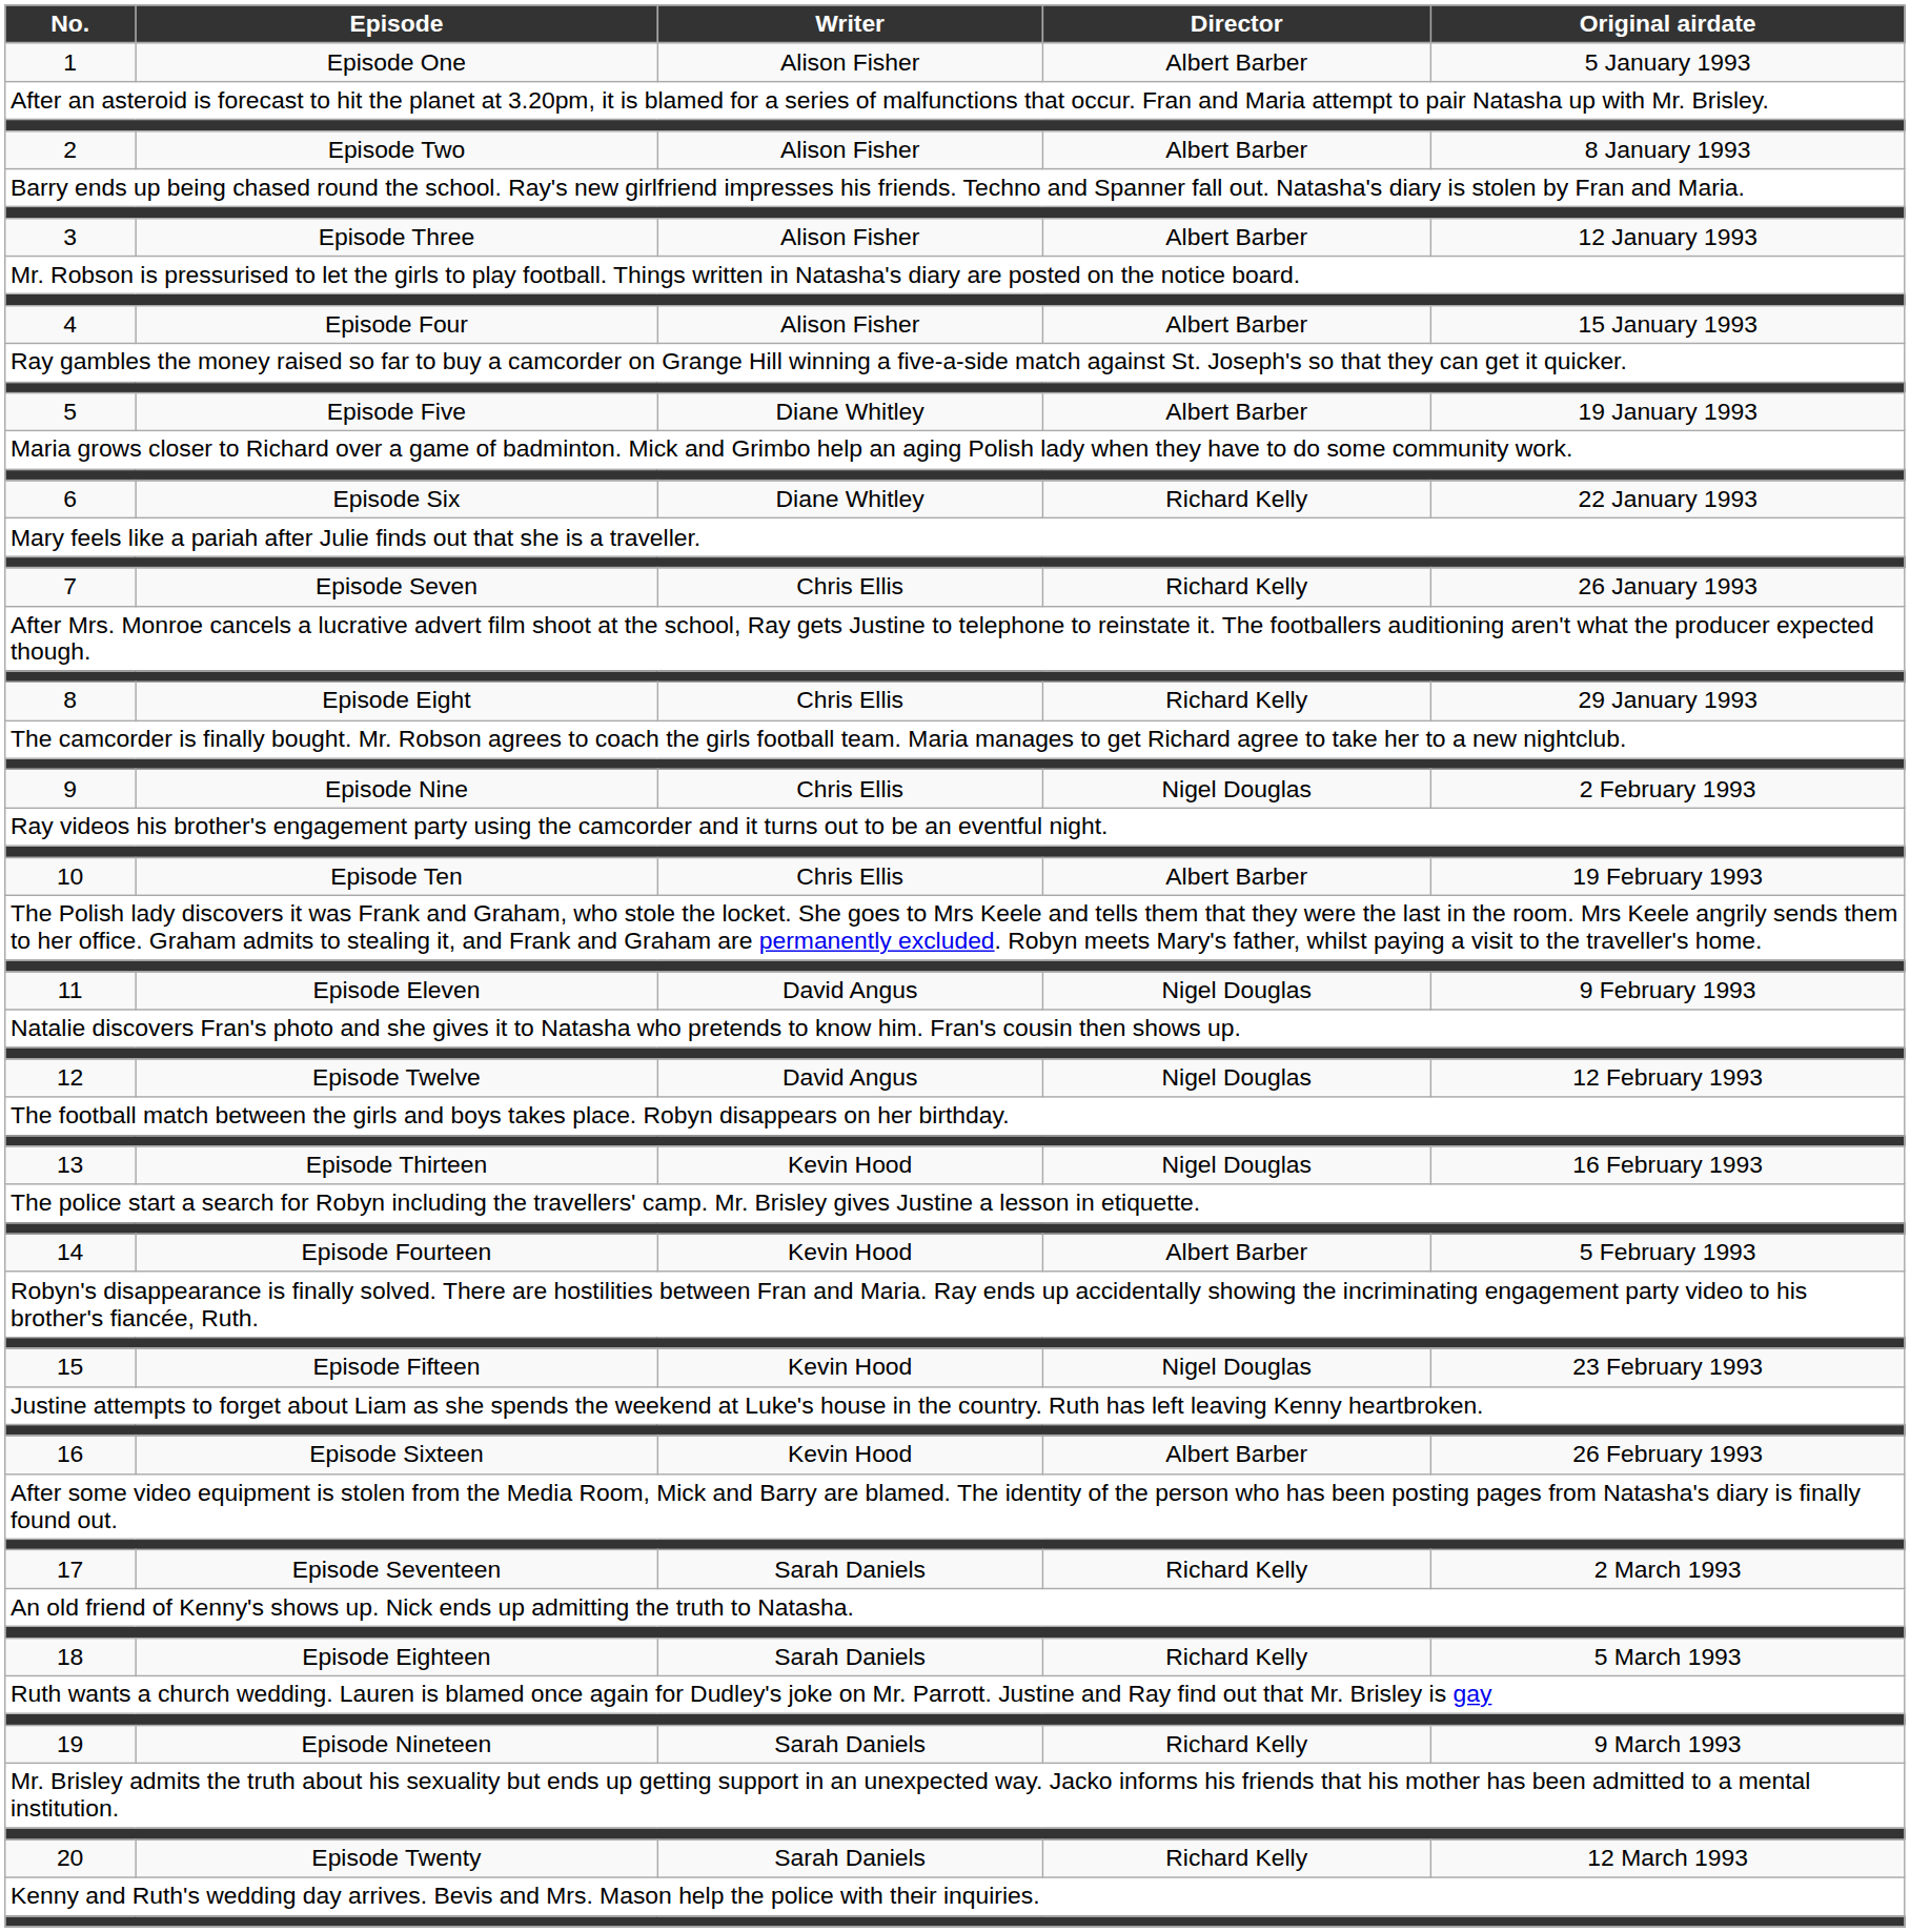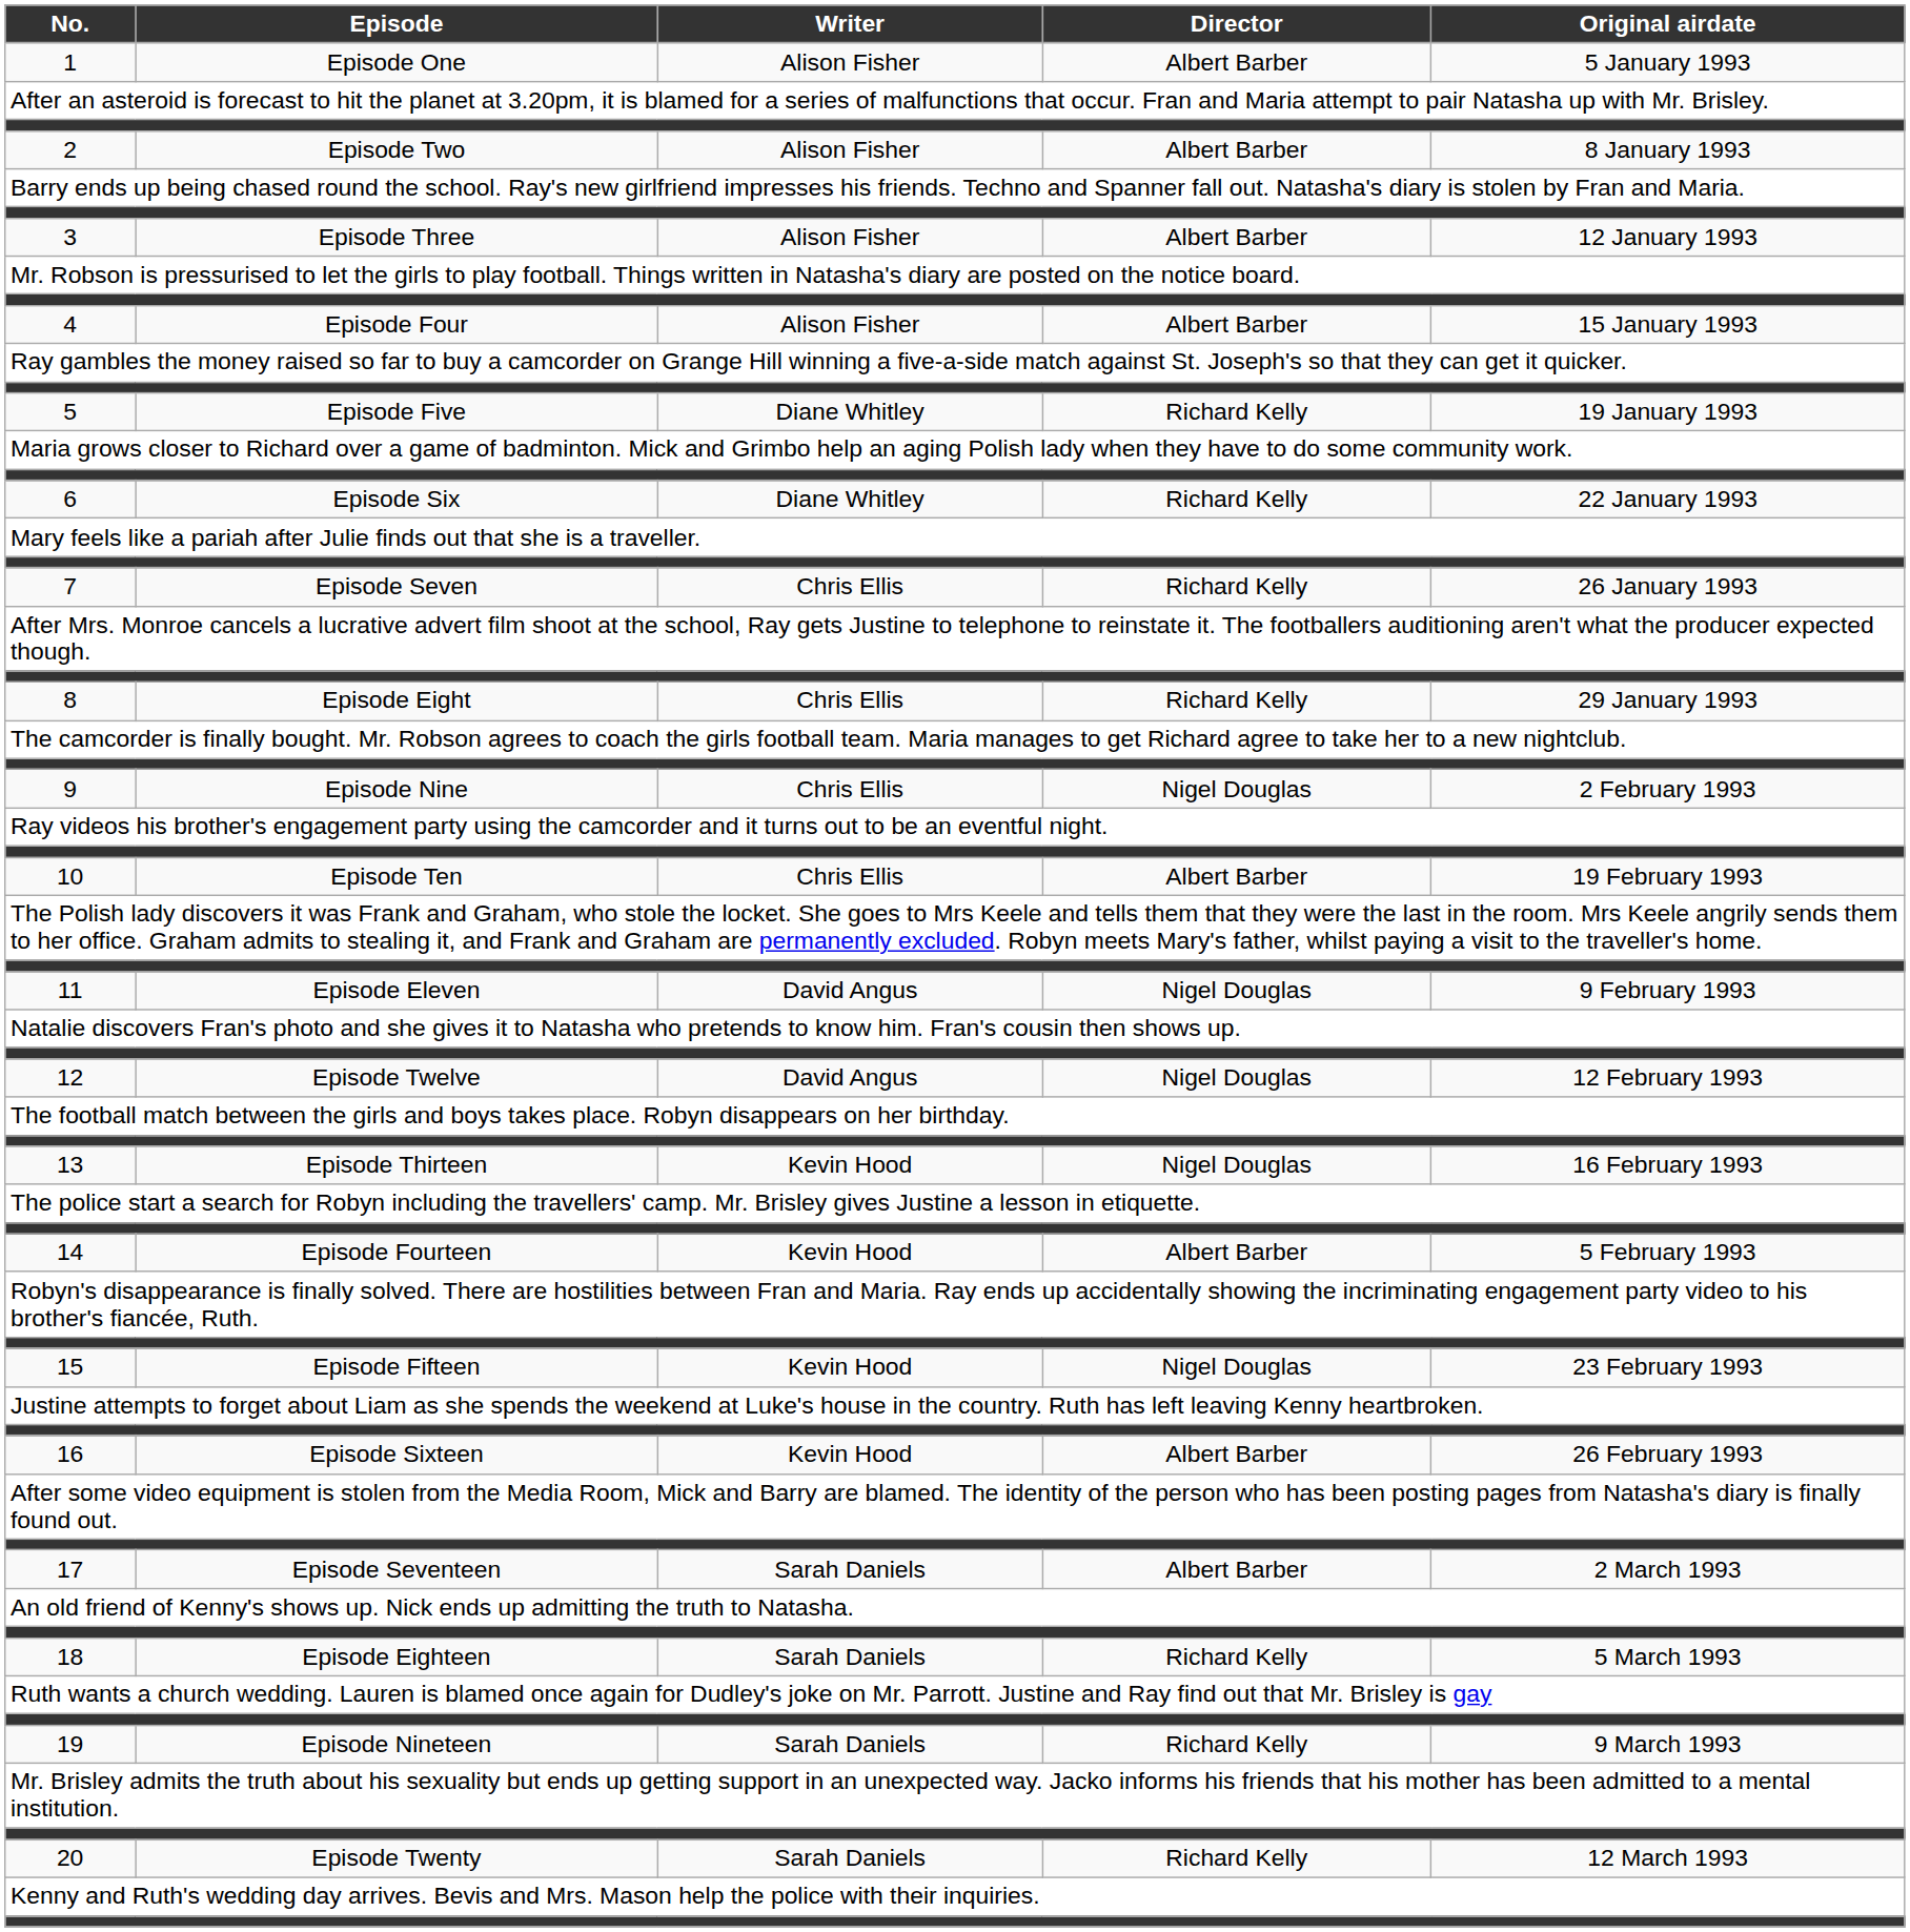 <table class="wikitable" style="width:100%;">
 <tr>
 <th style="background-color: #333333; color:white">No.</th>
 <th style="background: #333333; color:white">Episode</th>
 <th style="background: #333333; color:white">Writer</th>
 <th style="background: #333333; color:white">Director</th>
 <th style="background: #333333; color:white">Original airdate</th>
 </tr>
 <tr>
 <td align="center">1</td>
 <td align="center">Episode One</td>
 <td align="center">Alison Fisher</td>
 <td align="center">Albert Barber</td>
 <td align="center">5 January 1993</td>
 </tr>
 <tr>
 <td style="background:white" colspan="5">After an asteroid is forecast to hit the planet at 3.20pm, it is blamed for a series of malfunctions that occur. Fran and Maria attempt to pair Natasha up with Mr. Brisley.</td>
 </tr>
 <tr style="background:#333333; height:2px">
 <td colspan="5"></td>
 </tr>
 <tr>
 <td align="center">2</td>
 <td align="center">Episode Two</td>
 <td align="center">Alison Fisher</td>
 <td align="center">Albert Barber</td>
 <td align="center">8 January 1993</td>
 </tr>
 <tr>
 <td style="background:white" colspan="5">Barry ends up being chased round the school. Ray's new girlfriend impresses his friends. Techno and Spanner fall out. Natasha's diary is stolen by Fran and Maria.</td>
 </tr>
 <tr style="background:#333333; height:2px">
 <td colspan="5"></td>
 </tr>
 <tr>
 <td align="center">3</td>
 <td align="center">Episode Three</td>
 <td align="center">Alison Fisher</td>
 <td align="center">Albert Barber</td>
 <td align="center">12 January 1993</td>
 </tr>
 <tr>
 <td style="background:white" colspan="5">Mr. Robson is pressurised to let the girls to play football. Things written in Natasha's diary are posted on the notice board.</td>
 </tr>
 <tr style="background:#333333; height:2px">
 <td colspan="5"></td>
 </tr>
 <tr>
 <td align="center">4</td>
 <td align="center">Episode Four</td>
 <td align="center">Alison Fisher</td>
 <td align="center">Albert Barber</td>
 <td align="center">15 January 1993</td>
 </tr>
 <tr>
 <td style="background:white" colspan="5">Ray gambles the money raised so far to buy a camcorder on Grange Hill winning a five-a-side match against St. Joseph's so that they can get it quicker.</td>
 </tr>
 <tr style="background:#333333; height:2px">
 <td colspan="5"></td>
 </tr>
 <tr>
 <td align="center">5</td>
 <td align="center">Episode Five</td>
 <td align="center">Diane Whitley</td>
-<td align="center">Albert Barber</td>
+<td align="center">Richard Kelly</td>
 <td align="center">19 January 1993</td>
 </tr>
 <tr>
 <td style="background:white" colspan="5">Maria grows closer to Richard over a game of badminton. Mick and Grimbo help an aging Polish lady when they have to do some community work.</td>
 </tr>
 <tr style="background:#333333; height:2px">
 <td colspan="5"></td>
 </tr>
 <tr>
 <td align="center">6</td>
 <td align="center">Episode Six</td>
 <td align="center">Diane Whitley</td>
 <td align="center">Richard Kelly</td>
 <td align="center">22 January 1993</td>
 </tr>
 <tr>
 <td style="background:white" colspan="5">Mary feels like a pariah after Julie finds out that she is a traveller.</td>
 </tr>
 <tr style="background:#333333; height:2px">
 <td colspan="5"></td>
 </tr>
 <tr>
 <td align="center">7</td>
 <td align="center">Episode Seven</td>
 <td align="center">Chris Ellis</td>
 <td align="center">Richard Kelly</td>
 <td align="center">26 January 1993</td>
 </tr>
 <tr>
 <td style="background:white" colspan="5">After Mrs. Monroe cancels a lucrative advert film shoot at the school, Ray gets Justine to telephone to reinstate it. The footballers auditioning aren't what the producer expected though.</td>
 </tr>
 <tr style="background:#333333; height:2px">
 <td colspan="5"></td>
 </tr>
 <tr>
 <td align="center">8</td>
 <td align="center">Episode Eight</td>
 <td align="center">Chris Ellis</td>
 <td align="center">Richard Kelly</td>
 <td align="center">29 January 1993</td>
 </tr>
 <tr>
 <td style="background:white" colspan="5">The camcorder is finally bought. Mr. Robson agrees to coach the girls football team. Maria manages to get Richard agree to take her to a new nightclub.</td>
 </tr>
 <tr style="background:#333333; height:2px">
 <td colspan="5"></td>
 </tr>
 <tr>
 <td align="center">9</td>
 <td align="center">Episode Nine</td>
 <td align="center">Chris Ellis</td>
 <td align="center">Nigel Douglas</td>
 <td align="center">2 February 1993</td>
 </tr>
 <tr>
 <td style="background:white" colspan="5">Ray videos his brother's engagement party using the camcorder and it turns out to be an eventful night.</td>
 </tr>
 <tr style="background:#333333; height:2px">
 <td colspan="5"></td>
 </tr>
 <tr>
 <td align="center">10</td>
 <td align="center">Episode Ten</td>
 <td align="center">Chris Ellis</td>
 <td align="center">Albert Barber</td>
 <td align="center">19 February 1993</td>
 </tr>
 <tr>
 <td style="background:white" colspan="5">The Polish lady discovers it was Frank and Graham, who stole the locket. She goes to Mrs Keele and tells them that they were the last in the room. Mrs Keele angrily sends them to her office. Graham admits to stealing it, and Frank and Graham are <a href='#'>permanently excluded</a>. Robyn meets Mary's father, whilst paying a visit to the traveller's home.</td>
 </tr>
 <tr style="background:#333333; height:2px">
 <td colspan="5"></td>
 </tr>
 <tr>
 <td align="center">11</td>
 <td align="center">Episode Eleven</td>
 <td align="center">David Angus</td>
 <td align="center">Nigel Douglas</td>
 <td align="center">9 February 1993</td>
 </tr>
 <tr>
 <td style="background:white" colspan="5">Natalie discovers Fran's photo and she gives it to Natasha who pretends to know him. Fran's cousin then shows up.</td>
 </tr>
 <tr style="background:#333333; height:2px">
 <td colspan="5"></td>
 </tr>
 <tr>
 <td align="center">12</td>
 <td align="center">Episode Twelve</td>
 <td align="center">David Angus</td>
 <td align="center">Nigel Douglas</td>
 <td align="center">12 February 1993</td>
 </tr>
 <tr>
 <td style="background:white" colspan="5">The football match between the girls and boys takes place. Robyn disappears on her birthday.</td>
 </tr>
 <tr style="background:#333333; height:2px">
 <td colspan="5"></td>
 </tr>
 <tr>
 <td align="center">13</td>
 <td align="center">Episode Thirteen</td>
 <td align="center">Kevin Hood</td>
 <td align="center">Nigel Douglas</td>
 <td align="center">16 February 1993</td>
 </tr>
 <tr>
 <td style="background:white" colspan="5">The police start a search for Robyn including the travellers' camp. Mr. Brisley gives Justine a lesson in etiquette.</td>
 </tr>
 <tr style="background:#333333; height:2px">
 <td colspan="5"></td>
 </tr>
 <tr>
 <td align="center">14</td>
 <td align="center">Episode Fourteen</td>
 <td align="center">Kevin Hood</td>
 <td align="center">Albert Barber</td>
 <td align="center">5 February 1993</td>
 </tr>
 <tr>
 <td style="background:white" colspan="5">Robyn's disappearance is finally solved. There are hostilities between Fran and Maria. Ray ends up accidentally showing the incriminating engagement party video to his brother's fiancée, Ruth.</td>
 </tr>
 <tr style="background:#333333; height:2px">
 <td colspan="5"></td>
 </tr>
 <tr>
 <td align="center">15</td>
 <td align="center">Episode Fifteen</td>
 <td align="center">Kevin Hood</td>
 <td align="center">Nigel Douglas</td>
 <td align="center">23 February 1993</td>
 </tr>
 <tr>
 <td style="background:white" colspan="5">Justine attempts to forget about Liam as she spends the weekend at Luke's house in the country. Ruth has left leaving Kenny heartbroken.</td>
 </tr>
 <tr style="background:#333333; height:2px">
 <td colspan="5"></td>
 </tr>
 <tr>
 <td align="center">16</td>
 <td align="center">Episode Sixteen</td>
 <td align="center">Kevin Hood</td>
 <td align="center">Albert Barber</td>
 <td align="center">26 February 1993</td>
 </tr>
 <tr>
 <td style="background:white" colspan="5">After some video equipment is stolen from the Media Room, Mick and Barry are blamed. The identity of the person who has been posting pages from Natasha's diary is finally found out.</td>
 </tr>
 <tr style="background:#333333; height:2px">
 <td colspan="5"></td>
 </tr>
 <tr>
 <td align="center">17</td>
 <td align="center">Episode Seventeen</td>
 <td align="center">Sarah Daniels</td>
-<td align="center">Richard Kelly</td>
+<td align="center">Albert Barber</td>
 <td align="center">2 March 1993</td>
 </tr>
 <tr>
 <td style="background:white" colspan="5">An old friend of Kenny's shows up. Nick ends up admitting the truth to Natasha.</td>
 </tr>
 <tr style="background:#333333; height:2px">
 <td colspan="5"></td>
 </tr>
 <tr>
 <td align="center">18</td>
 <td align="center">Episode Eighteen</td>
 <td align="center">Sarah Daniels</td>
 <td align="center">Richard Kelly</td>
 <td align="center">5 March 1993</td>
 </tr>
 <tr>
 <td style="background:white" colspan="5">Ruth wants a church wedding. Lauren is blamed once again for Dudley's joke on Mr. Parrott. Justine and Ray find out that Mr. Brisley is <a href='#'>gay</a></td>
 </tr>
 <tr style="background:#333333; height:2px">
 <td colspan="5"></td>
 </tr>
 <tr>
 <td align="center">19</td>
 <td align="center">Episode Nineteen</td>
 <td align="center">Sarah Daniels</td>
 <td align="center">Richard Kelly</td>
 <td align="center">9 March 1993</td>
 </tr>
 <tr>
 <td style="background:white" colspan="5">Mr. Brisley admits the truth about his sexuality but ends up getting support in an unexpected way. Jacko informs his friends that his mother has been admitted to a mental institution.</td>
 </tr>
 <tr style="background:#333333; height:2px">
 <td colspan="5"></td>
 </tr>
 <tr>
 <td align="center">20</td>
 <td align="center">Episode Twenty</td>
 <td align="center">Sarah Daniels</td>
 <td align="center">Richard Kelly</td>
 <td align="center">12 March 1993</td>
 </tr>
 <tr>
 <td style="background:white" colspan="5">Kenny and Ruth's wedding day arrives. Bevis and Mrs. Mason help the police with their inquiries.</td>
 </tr>
 <tr style="background:#333333; height:2px">
 <td colspan="5"></td>
 </tr>
 <tr>
 </tr>
 </table>
